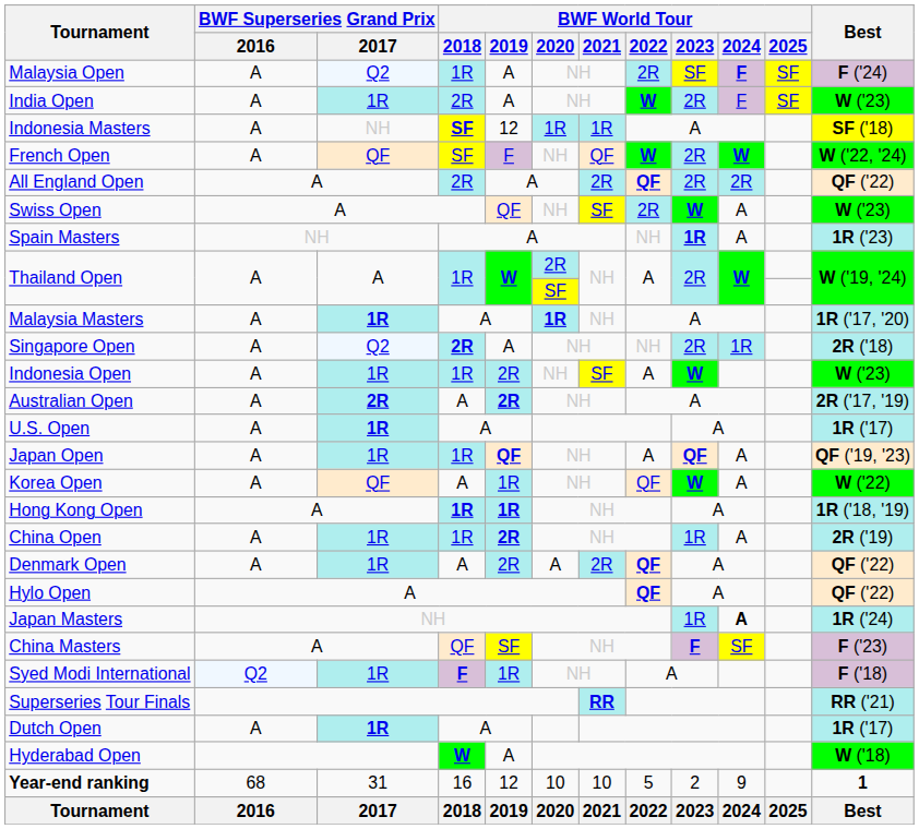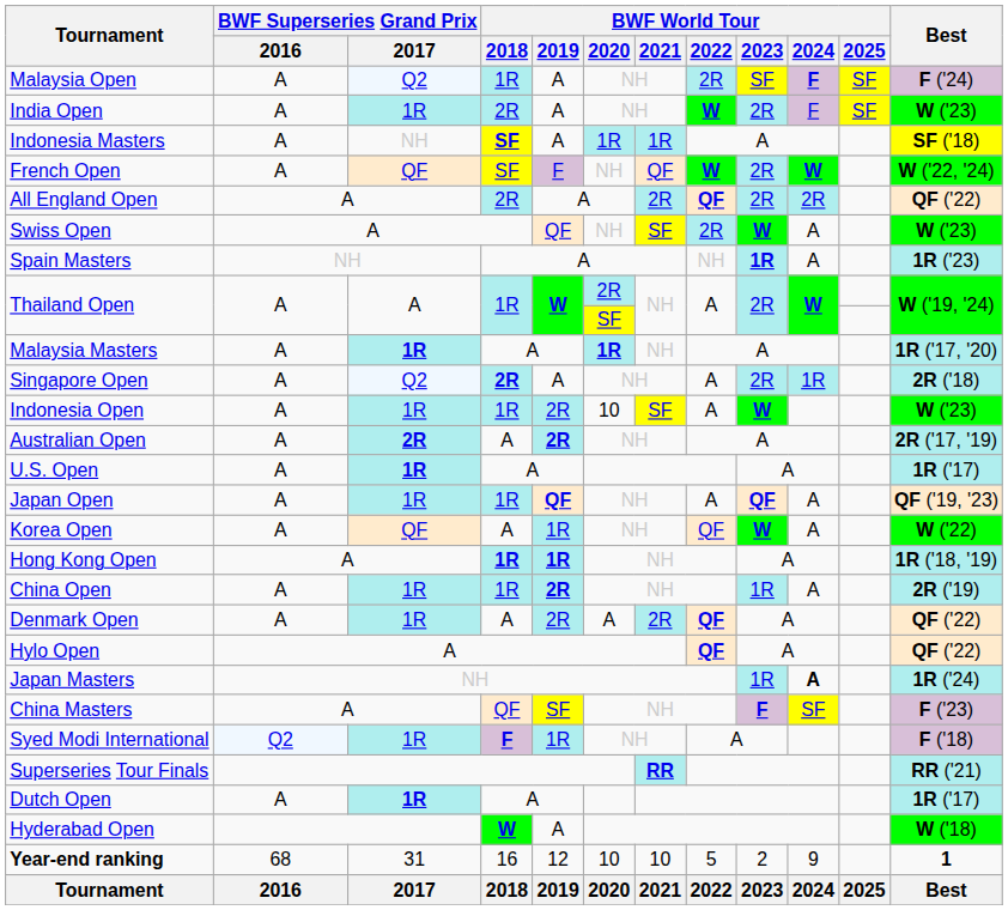 <table class="wikitable" style="font-size: 90%; text-align:center">
 <tr>
 <th rowspan="2">Tournament</th>
 <th colspan="2"><a href='#'>BWF Superseries</a> <a href='#'>Grand Prix</a></th>
 <th colspan="8"><a href='#'>BWF World Tour</a></th>
 <th rowspan="2">Best</th>
 </tr>
 <tr>
 <th>2016</th>
 <th>2017</th>
 <th><a href='#'>2018</a></th>
 <th><a href='#'>2019</a></th>
 <th><a href='#'>2020</a></th>
 <th><a href='#'>2021</a></th>
 <th><a href='#'>2022</a></th>
 <th><a href='#'>2023</a></th>
 <th><a href='#'>2024</a></th>
 <th><a href='#'>2025</a></th>
 </tr>
 <tr>
 <td align=left><a href='#'>Malaysia Open</a></td>
 <td>A</td>
 <td bgcolor=F0F8FF><a href='#'>Q2</a></td>
 <td bgcolor=AFEEEE><a href='#'>1R</a></td>
 <td>A</td>
 <td colspan="2" style=color:#ccc>NH</td>
 <td bgcolor=AFEEEE><a href='#'>2R</a></td>
 <td bgcolor=FFFF00><a href='#'>SF</a></td>
 <td bgcolor=D8BFD8><strong><a href='#'>F</a></strong></td>
 <td bgcolor=FFFF00><a href='#'>SF</a></td>
 <td bgcolor=D8BFD8><strong>F</strong> ('24)</td>
 </tr>
 <tr>
 <td align=left><a href='#'>India Open</a></td>
 <td>A</td>
 <td bgcolor=AFEEEE><a href='#'>1R</a></td>
 <td bgcolor=AFEEEE><a href='#'>2R</a></td>
 <td>A</td>
 <td colspan="2" style=color:#ccc>NH</td>
 <td bgcolor=00FF00><strong><a href='#'>W</a></strong></td>
 <td bgcolor=AFEEEE><a href='#'>2R</a></td>
 <td bgcolor=D8BFD8><a href='#'>F</a></td>
 <td bgcolor=FFFF00><a href='#'>SF</a></td>
 <td bgcolor=00FF00><strong>W</strong> ('23)</td>
 </tr>
 <tr>
 <td align=left><a href='#'>Indonesia Masters</a></td>
 <td>A</td>
 <td style=color:#ccc>NH</td>
 <td bgcolor=FFFF00><strong><a href='#'>SF</a></strong></td>
-<td>12</td>
+<td>A</td>
 <td bgcolor=AFEEEE><a href='#'>1R</a></td>
 <td bgcolor=AFEEEE><a href='#'>1R</a></td>
 <td colspan="3">A</td>
 <td></td>
 <td bgcolor=FFFF00><strong>SF</strong> ('18)</td>
 </tr>
 <tr>
 <td align=left><a href='#'>French Open</a></td>
 <td>A</td>
 <td bgcolor=FFEBCD><a href='#'>QF</a></td>
 <td bgcolor=FFFF00><a href='#'>SF</a></td>
 <td bgcolor=D8BFD8><a href='#'>F</a></td>
 <td style=color:#ccc>NH</td>
 <td bgcolor=FFEBCD><a href='#'>QF</a></td>
 <td bgcolor=00FF00><strong><a href='#'>W</a></strong></td>
 <td bgcolor=AFEEEE><a href='#'>2R</a></td>
 <td bgcolor=00FF00><strong><a href='#'>W</a></strong></td>
 <td></td>
 <td bgcolor=00FF00><strong>W</strong> ('22, '24)</td>
 </tr>
 <tr>
 <td align=left><a href='#'>All England Open</a></td>
 <td colspan="2">A</td>
 <td bgcolor=AFEEEE><a href='#'>2R</a></td>
 <td colspan="2">A</td>
 <td bgcolor=AFEEEE><a href='#'>2R</a></td>
 <td bgcolor=FFEBCD><strong><a href='#'>QF</a></strong></td>
 <td bgcolor=AFEEEE><a href='#'>2R</a></td>
 <td bgcolor=AFEEEE><a href='#'>2R</a></td>
 <td></td>
 <td bgcolor=FFEBCD><strong>QF</strong> ('22)</td>
 </tr>
 <tr>
 <td align=left><a href='#'>Swiss Open</a></td>
 <td colspan="3">A</td>
 <td bgcolor=FFEBCD><a href='#'>QF</a></td>
 <td style=color:#ccc>NH</td>
 <td bgcolor=FFFF00><a href='#'>SF</a></td>
 <td bgcolor=AFEEEE><a href='#'>2R</a></td>
 <td bgcolor=00FF00><strong><a href='#'>W</a></strong></td>
 <td>A</td>
 <td></td>
 <td bgcolor=00FF00><strong>W</strong> ('23)</td>
 </tr>
 <tr>
 <td align=left><a href='#'>Spain Masters</a></td>
 <td colspan="2" style=color:#ccc>NH</td>
 <td colspan="4">A</td>
 <td style=color:#ccc>NH</td>
 <td bgcolor=AFEEEE><strong><a href='#'>1R</a></strong></td>
 <td>A</td>
 <td></td>
 <td bgcolor=AFEEEE><strong>1R</strong> ('23)</td>
 </tr>
 <tr>
 <td rowspan="2" align=left><a href='#'>Thailand Open</a></td>
 <td rowspan="2">A</td>
 <td rowspan="2">A</td>
 <td rowspan="2" bgcolor=AFEEEE><a href='#'>1R</a></td>
 <td rowspan="2" bgcolor=00FF00><a href='#'><strong>W</strong></a></td>
 <td bgcolor=AFEEEE><a href='#'>2R</a></td>
 <td rowspan="2" style=color:#ccc>NH</td>
 <td rowspan="2">A</td>
 <td rowspan="2" bgcolor=AFEEEE><a href='#'>2R</a></td>
 <td rowspan="2" bgcolor=00FF00><a href='#'><strong>W</strong></a></td>
 <td></td>
 <td rowspan="2" bgcolor=00FF00><strong>W</strong> ('19, '24)</td>
 </tr>
 <tr>
 <td bgcolor=FFFF00><a href='#'>SF</a></td>
 </tr>
 <tr>
 <td align=left><a href='#'>Malaysia Masters</a></td>
 <td>A</td>
 <td bgcolor=AFEEEE><strong><a href='#'>1R</a></strong></td>
 <td colspan="2">A</td>
 <td bgcolor=AFEEEE><strong><a href='#'>1R</a></strong></td>
 <td style=color:#ccc>NH</td>
 <td colspan="3">A</td>
 <td></td>
 <td bgcolor=AFEEEE><strong>1R</strong> ('17, '20)</td>
 </tr>
 <tr>
 <td align=left><a href='#'>Singapore Open</a></td>
 <td>A</td>
 <td bgcolor=F0F8FF><a href='#'>Q2</a></td>
 <td bgcolor=AFEEEE><strong><a href='#'>2R</a></strong></td>
 <td>A</td>
 <td colspan="2" style=color:#ccc>NH</td>
-<td style=color:#ccc>NH</td>
+<td>A</td>
 <td bgcolor=AFEEEE><a href='#'>2R</a></td>
 <td bgcolor=AFEEEE><a href='#'>1R</a></td>
 <td></td>
 <td bgcolor=AFEEEE><strong>2R</strong> ('18)</td>
 </tr>
 <tr>
 <td align=left><a href='#'>Indonesia Open</a></td>
 <td>A</td>
 <td bgcolor=AFEEEE><a href='#'>1R</a></td>
 <td bgcolor=AFEEEE><a href='#'>1R</a></td>
 <td bgcolor=AFEEEE><a href='#'>2R</a></td>
-<td style=color:#ccc>NH</td>
+<td>10</td>
 <td bgcolor=FFFF00><a href='#'>SF</a></td>
 <td>A</td>
 <td bgcolor=00FF00><a href='#'><strong>W</strong></a></td>
 <td><a href='#'></a></td>
 <td></td>
 <td bgcolor=00FF00><strong>W</strong> ('23)</td>
 </tr>
 <tr>
 <td align=left><a href='#'>Australian Open</a></td>
 <td>A</td>
 <td bgcolor=AFEEEE><a href='#'><strong>2R</strong></a></td>
 <td>A</td>
 <td bgcolor=AFEEEE><a href='#'><strong>2R</strong></a></td>
 <td colspan="2" style=color:#ccc>NH</td>
 <td colspan="3">A</td>
 <td></td>
 <td bgcolor=AFEEEE><strong>2R</strong> ('17, '19)</td>
 </tr>
 <tr>
 <td align=left><a href='#'>U.S. Open</a></td>
 <td>A</td>
 <td bgcolor=AFEEEE><a href='#'><strong>1R</strong></a></td>
 <td colspan="2">A</td>
 <td colspan="3" style=color:#ccc></td>
 <td colspan="2">A</td>
 <td></td>
 <td bgcolor=AFEEEE><strong>1R</strong> ('17)</td>
 </tr>
 <tr>
 <td align=left><a href='#'>Japan Open</a></td>
 <td>A</td>
 <td bgcolor=AFEEEE><a href='#'>1R</a></td>
 <td bgcolor=AFEEEE><a href='#'>1R</a></td>
 <td bgcolor=FFEBCD><a href='#'><strong>QF</strong></a></td>
 <td colspan="2" style=color:#ccc>NH</td>
 <td>A</td>
 <td bgcolor=FFEBCD><a href='#'><strong>QF</strong></a></td>
 <td>A</td>
 <td></td>
 <td bgcolor=FFEBCD><strong>QF</strong> ('19, '23)</td>
 </tr>
 <tr>
 <td align=left><a href='#'>Korea Open</a></td>
 <td>A</td>
 <td bgcolor=FFEBCD><a href='#'>QF</a></td>
 <td>A</td>
 <td bgcolor=AFEEEE><a href='#'>1R</a></td>
 <td colspan="2" style=color:#ccc>NH</td>
 <td bgcolor=FFEBCD><a href='#'>QF</a></td>
 <td bgcolor=00FF00><a href='#'><strong>W</strong></a></td>
 <td>A</td>
 <td></td>
 <td bgcolor=00FF00><strong>W</strong> ('22)</td>
 </tr>
 <tr>
 <td align=left><a href='#'>Hong Kong Open</a></td>
 <td colspan="2">A</td>
 <td bgcolor=AFEEEE><a href='#'><strong>1R</strong></a></td>
 <td bgcolor=AFEEEE><a href='#'><strong>1R</strong></a></td>
 <td colspan="3" style=color:#ccc>NH</td>
 <td colspan="2">A</td>
 <td></td>
 <td bgcolor=AFEEEE><strong>1R</strong> ('18, '19)</td>
 </tr>
 <tr>
 <td align=left><a href='#'>China Open</a></td>
 <td>A</td>
 <td bgcolor=AFEEEE><a href='#'>1R</a></td>
 <td bgcolor=AFEEEE><a href='#'>1R</a></td>
 <td bgcolor=AFEEEE><a href='#'><strong>2R</strong></a></td>
 <td colspan="3" style=color:#ccc>NH</td>
 <td bgcolor=AFEEEE><a href='#'>1R</a></td>
 <td>A</td>
 <td></td>
 <td bgcolor=AFEEEE><strong>2R</strong> ('19)</td>
 </tr>
 <tr>
 <td align=left><a href='#'>Denmark Open</a></td>
 <td>A</td>
 <td bgcolor=AFEEEE><a href='#'>1R</a></td>
 <td>A</td>
 <td bgcolor=AFEEEE><a href='#'>2R</a></td>
 <td>A</td>
 <td bgcolor=AFEEEE><a href='#'>2R</a></td>
 <td bgcolor=FFEBCD><a href='#'><strong>QF</strong></a></td>
 <td colspan="2">A</td>
 <td></td>
 <td bgcolor=FFEBCD><strong>QF</strong> ('22)</td>
 </tr>
 <tr>
 <td align=left><a href='#'>Hylo Open</a></td>
 <td colspan="6">A</td>
 <td bgcolor=FFEBCD><a href='#'><strong>QF</strong></a></td>
 <td colspan="2">A</td>
 <td></td>
 <td bgcolor=FFEBCD><strong>QF</strong> ('22)</td>
 </tr>
 <tr>
 <td align=left><a href='#'>Japan Masters</a></td>
 <td colspan="7" style=color:#ccc>NH</td>
 <td bgcolor=AFEEEE><a href='#'>1R</a></td>
 <td><strong>A</strong></td>
 <td></td>
 <td bgcolor=AFEEEE><strong>1R</strong> ('24)</td>
 </tr>
 <tr>
 <td align=left><a href='#'>China Masters</a></td>
 <td colspan="2">A</td>
 <td bgcolor=FFEBCD><a href='#'>QF</a></td>
 <td bgcolor=FFFF00><a href='#'>SF</a></td>
 <td colspan="3" style=color:#ccc>NH</td>
 <td bgcolor=D8BFD8><a href='#'><strong>F</strong></a></td>
 <td bgcolor=FFFF00><a href='#'>SF</a></td>
 <td></td>
 <td bgcolor=D8BFD8><strong>F</strong> ('23)</td>
 </tr>
 <tr>
 <td align=left><a href='#'>Syed Modi International</a></td>
 <td bgcolor=F0F8FF><a href='#'>Q2</a></td>
 <td bgcolor=AFEEEE><a href='#'>1R</a></td>
 <td bgcolor=D8BFD8><a href='#'><strong>F</strong></a></td>
 <td bgcolor=AFEEEE><a href='#'>1R</a></td>
 <td colspan="2" style=color:#ccc>NH</td>
 <td colspan="2">A</td>
 <td><a href='#'></a></td>
 <td></td>
 <td bgcolor=D8BFD8><strong>F</strong> ('18)</td>
 </tr>
 <tr>
 <td align=left><a href='#'>Superseries</a> <a href='#'>Tour Finals</a></td>
 <td colspan="5"></td>
 <td bgcolor=AFEEEE><strong><a href='#'>RR</a></strong></td>
 <td colspan="3"></td>
 <td></td>
 <td bgcolor=AFEEEE><strong>RR</strong> ('21)</td>
 </tr>
 <tr>
 <td align=left><a href='#'>Dutch Open</a></td>
 <td>A</td>
 <td bgcolor=AFEEEE><a href='#'><strong>1R</strong></a></td>
 <td colspan="2">A</td>
 <td style=color:#ccc></td>
 <td colspan="4" style=color:#ccc></td>
 <td></td>
 <td bgcolor=AFEEEE><strong>1R</strong> ('17)</td>
 </tr>
 <tr>
 <td align=left><a href='#'>Hyderabad Open</a></td>
 <td colspan="2" style=color:#ccc></td>
 <td bgcolor=00FF00><a href='#'><strong>W</strong></a></td>
 <td>A</td>
 <td colspan="5" style=color:#ccc></td>
 <td></td>
 <td bgcolor=00FF00><strong>W</strong> ('18)</td>
 </tr>
 <tr>
 <td align=left><strong>Year-end ranking</strong></td>
 <td>68</td>
 <td>31</td>
 <td>16</td>
 <td>12</td>
 <td>10</td>
 <td>10</td>
 <td>5</td>
 <td>2</td>
 <td>9</td>
 <td></td>
 <td><strong>1</strong></td>
 </tr>
 <tr>
 <th>Tournament</th>
 <th>2016</th>
 <th>2017</th>
 <th>2018</th>
 <th>2019</th>
 <th>2020</th>
 <th>2021</th>
 <th>2022</th>
 <th>2023</th>
 <th>2024</th>
 <th>2025</th>
 <th>Best</th>
 </tr>
 </table>
